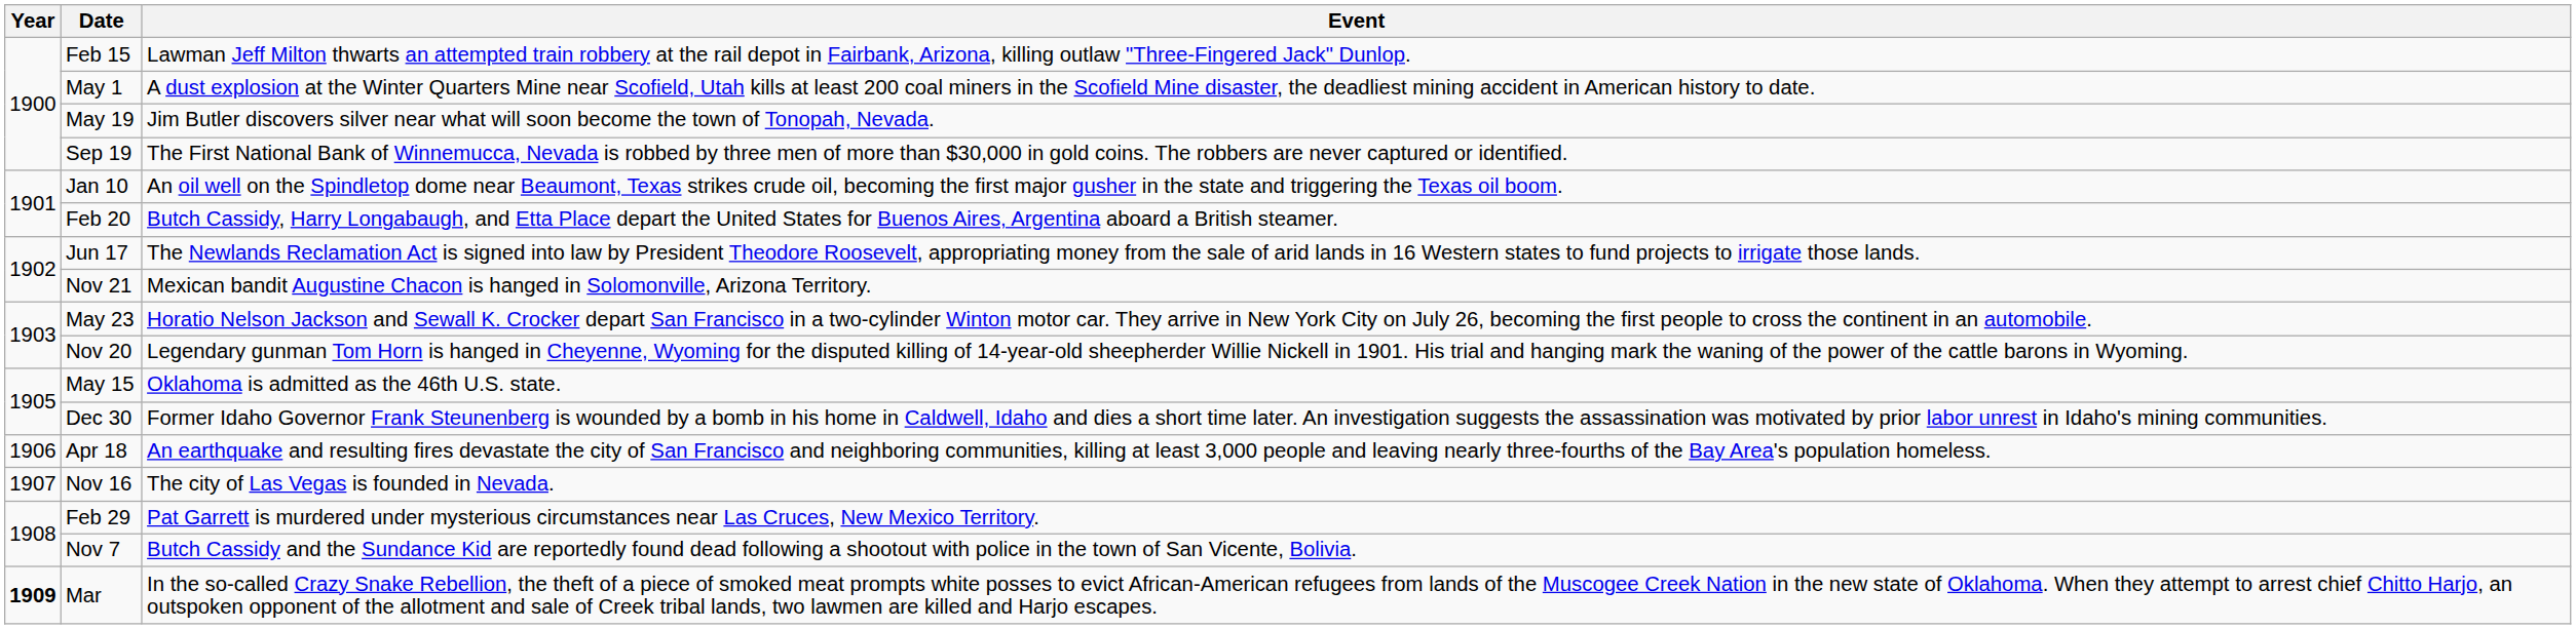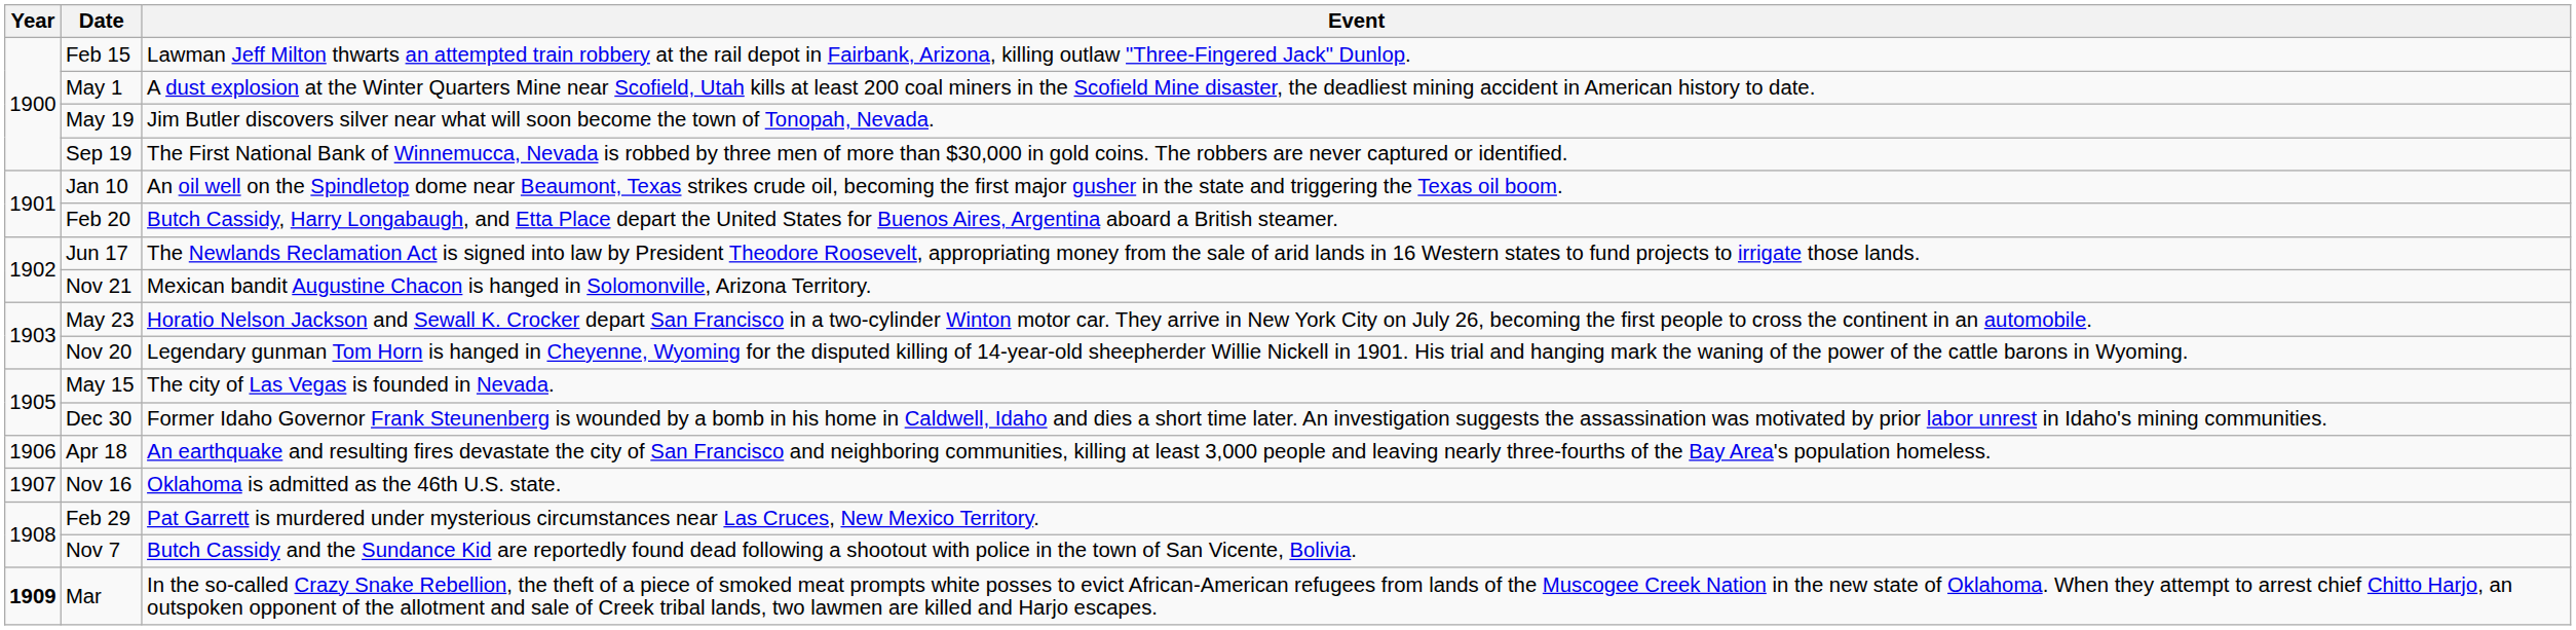 <table class=wikitable>
 <tr>
 <th>Year</th>
 <th width=55>Date</th>
 <th>Event</th>
 </tr>
 <tr>
 <td rowspan=4>1900</td>
 <td>Feb 15</td>
 <td>Lawman <a href='#'>Jeff Milton</a> thwarts <a href='#'>an attempted train robbery</a> at the rail depot in <a href='#'>Fairbank, Arizona</a>, killing outlaw <a href='#'>"Three-Fingered Jack" Dunlop</a>.</td>
 </tr>
 <tr>
 <td>May 1</td>
 <td>A <a href='#'>dust explosion</a> at the Winter Quarters Mine near <a href='#'>Scofield, Utah</a> kills at least 200 coal miners in the <a href='#'>Scofield Mine disaster</a>, the deadliest mining accident in American history to date.</td>
 </tr>
 <tr>
 <td>May 19</td>
 <td>Jim Butler discovers silver near what will soon become the town of <a href='#'>Tonopah, Nevada</a>.</td>
 </tr>
 <tr>
 <td>Sep 19</td>
 <td>The First National Bank of <a href='#'>Winnemucca, Nevada</a> is robbed by three men of more than $30,000 in gold coins. The robbers are never captured or identified.</td>
 </tr>
 <tr>
 <td rowspan=2>1901</td>
 <td>Jan 10</td>
 <td>An <a href='#'>oil well</a> on the <a href='#'>Spindletop</a> dome near <a href='#'>Beaumont, Texas</a> strikes crude oil, becoming the first major <a href='#'>gusher</a> in the state and triggering the <a href='#'>Texas oil boom</a>.</td>
 </tr>
 <tr>
 <td>Feb 20</td>
 <td><a href='#'>Butch Cassidy</a>, <a href='#'>Harry Longabaugh</a>, and <a href='#'>Etta Place</a> depart the United States for <a href='#'>Buenos Aires, Argentina</a> aboard a British steamer.</td>
 </tr>
 <tr>
 <td rowspan=2>1902</td>
 <td>Jun 17</td>
 <td>The <a href='#'>Newlands Reclamation Act</a> is signed into law by President <a href='#'>Theodore Roosevelt</a>, appropriating money from the sale of arid lands in 16 Western states to fund projects to <a href='#'>irrigate</a> those lands.</td>
 </tr>
 <tr>
 <td>Nov 21</td>
 <td>Mexican bandit <a href='#'>Augustine Chacon</a> is hanged in <a href='#'>Solomonville</a>, Arizona Territory.</td>
 </tr>
 <tr>
 <td rowspan=2>1903</td>
 <td>May 23</td>
 <td><a href='#'>Horatio Nelson Jackson</a> and <a href='#'>Sewall K. Crocker</a> depart <a href='#'>San Francisco</a> in a two-cylinder <a href='#'>Winton</a> motor car. They arrive in New York City on July 26, becoming the first people to cross the continent in an <a href='#'>automobile</a>.</td>
 </tr>
 <tr>
 <td>Nov 20</td>
 <td>Legendary gunman <a href='#'>Tom Horn</a> is hanged in <a href='#'>Cheyenne, Wyoming</a> for the disputed killing of 14-year-old sheepherder Willie Nickell in 1901. His trial and hanging mark the waning of the power of the cattle barons in Wyoming.</td>
 </tr>
 <tr>
 <td rowspan=2>1905</td>
 <td>May 15</td>
-<td><a href='#'>Oklahoma</a> is admitted as the 46th U.S. state.</td>
+<td>The city of <a href='#'>Las Vegas</a> is founded in <a href='#'>Nevada</a>.</td>
 </tr>
 <tr>
 <td>Dec 30</td>
 <td>Former Idaho Governor <a href='#'>Frank Steunenberg</a> is wounded by a bomb in his home in <a href='#'>Caldwell, Idaho</a> and dies a short time later. An investigation suggests the assassination was motivated by prior <a href='#'>labor unrest</a> in Idaho's mining communities.</td>
 </tr>
 <tr>
 <td rowspan=1>1906</td>
 <td>Apr 18</td>
 <td><a href='#'>An earthquake</a> and resulting fires devastate the city of <a href='#'>San Francisco</a> and neighboring communities, killing at least 3,000 people and leaving nearly three-fourths of the <a href='#'>Bay Area</a>'s population homeless.</td>
 </tr>
 <tr>
 <td rowspan=1>1907</td>
 <td>Nov 16</td>
-<td>The city of <a href='#'>Las Vegas</a> is founded in <a href='#'>Nevada</a>.</td>
+<td><a href='#'>Oklahoma</a> is admitted as the 46th U.S. state.</td>
 </tr>
 <tr>
 <td rowspan=2>1908</td>
 <td>Feb 29</td>
 <td><a href='#'>Pat Garrett</a> is murdered under mysterious circumstances near <a href='#'>Las Cruces</a>, <a href='#'>New Mexico Territory</a>.</td>
 </tr>
 <tr>
 <td>Nov 7</td>
 <td><a href='#'>Butch Cassidy</a> and the <a href='#'>Sundance Kid</a> are reportedly found dead following a shootout with police in the town of San Vicente, <a href='#'>Bolivia</a>.</td>
 </tr>
 <tr>
 <td rowspan=1><strong>1909</strong></td>
 <td>Mar</td>
 <td>In the so-called <a href='#'>Crazy Snake Rebellion</a>, the theft of a piece of smoked meat prompts white posses to evict African-American refugees from lands of the <a href='#'>Muscogee Creek Nation</a> in the new state of <a href='#'>Oklahoma</a>. When they attempt to arrest chief <a href='#'>Chitto Harjo</a>, an outspoken opponent of the allotment and sale of Creek tribal lands, two lawmen are killed and Harjo escapes.</td>
 </tr>
 </table>
